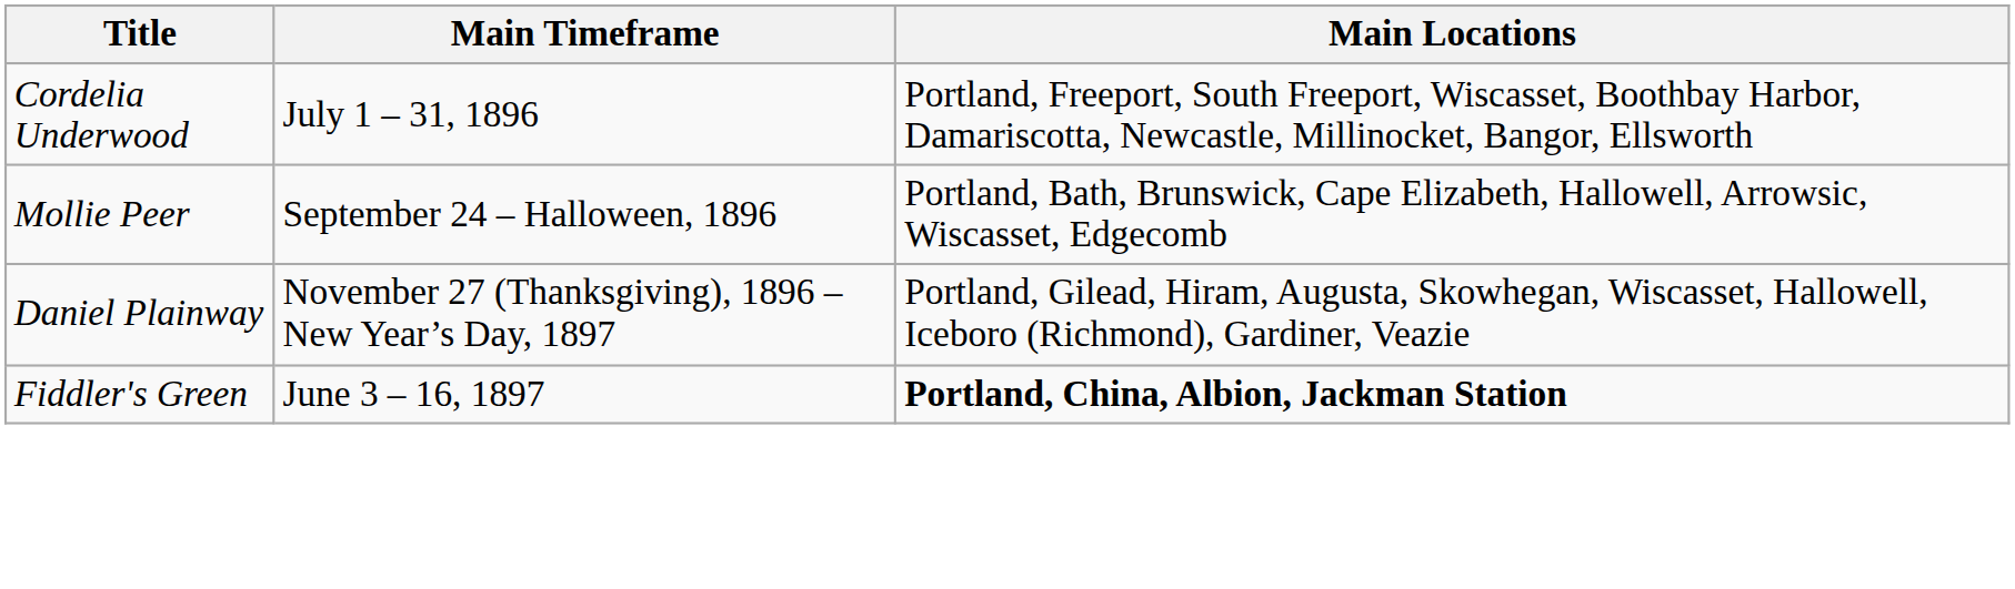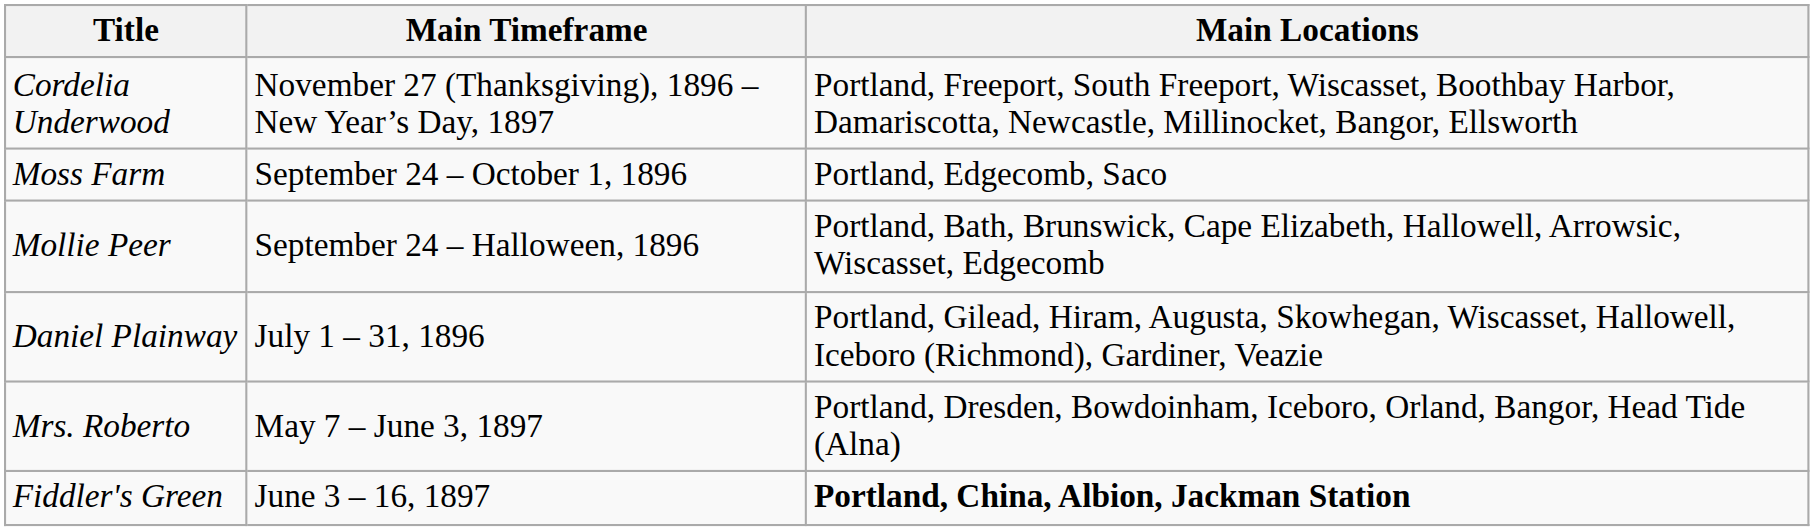 <table class="wikitable">
 <tr>
 <th>Title</th>
 <th>Main Timeframe</th>
 <th>Main Locations</th>
 </tr>
 <tr>
 <td><em>Cordelia Underwood</em></td>
-<td>July 1 – 31, 1896</td>
+<td>November 27 (Thanksgiving), 1896 – New Year’s Day, 1897</td>
 <td>Portland, Freeport, South Freeport, Wiscasset, Boothbay Harbor, Damariscotta, Newcastle, Millinocket, Bangor, Ellsworth</td>
+</tr>
+<tr>
+<td><em>Moss Farm</em></td>
+<td>September 24 – October 1, 1896</td>
+<td>Portland, Edgecomb, Saco</td>
 </tr>
 <tr>
 <td><em>Mollie Peer</em></td>
 <td>September 24 – Halloween, 1896</td>
 <td>Portland, Bath, Brunswick, Cape Elizabeth, Hallowell, Arrowsic, Wiscasset, Edgecomb</td>
 </tr>
 <tr>
 <td><em>Daniel Plainway</em></td>
-<td>November 27 (Thanksgiving), 1896 – New Year’s Day, 1897</td>
+<td>July 1 – 31, 1896</td>
 <td>Portland, Gilead, Hiram, Augusta, Skowhegan, Wiscasset, Hallowell, Iceboro (Richmond), Gardiner, Veazie</td>
+</tr>
+<tr>
+<td><em>Mrs. Roberto</em></td>
+<td>May 7 – June 3, 1897</td>
+<td>Portland, Dresden, Bowdoinham, Iceboro, Orland, Bangor, Head Tide (Alna)</td>
 </tr>
 <tr>
 <td><em>Fiddler's Green</em></td>
 <td>June 3 – 16, 1897</td>
 <td><strong>Portland, China, Albion, Jackman Station</strong></td>
 </tr>
 </table>
